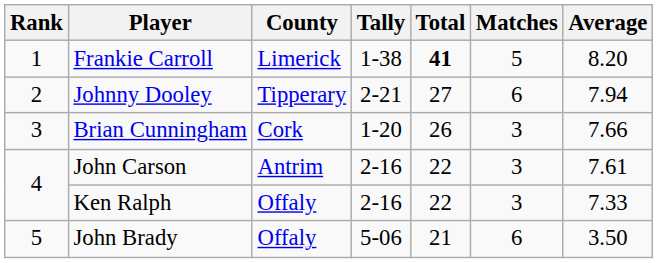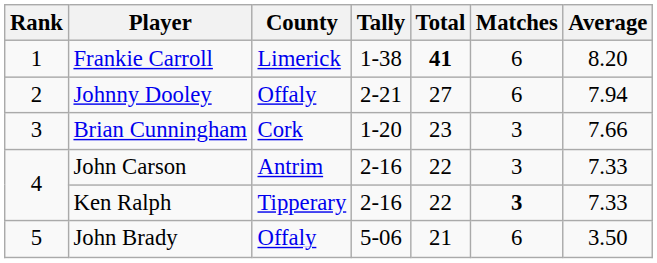 <table class="wikitable">
 <tr>
 <th>Rank</th>
 <th>Player</th>
 <th>County</th>
 <th>Tally</th>
 <th>Total</th>
 <th>Matches</th>
 <th>Average</th>
 </tr>
 <tr>
 <td rowspan=1 align=center>1</td>
 <td><a href='#'>Frankie Carroll</a></td>
 <td><a href='#'>Limerick</a></td>
 <td align=center>1-38</td>
 <td align=center><strong>41</strong></td>
-<td align=center>5</td>
+<td align=center>6</td>
 <td align=center>8.20</td>
 </tr>
 <tr>
 <td rowspan=1 align=center>2</td>
 <td><a href='#'>Johnny Dooley</a></td>
-<td><a href='#'>Tipperary</a></td>
+<td><a href='#'>Offaly</a></td>
 <td align=center>2-21</td>
 <td align=center>27</td>
 <td align=center>6</td>
 <td align=center>7.94</td>
 </tr>
 <tr>
 <td rowspan=1 align=center>3</td>
 <td><a href='#'>Brian Cunningham</a></td>
 <td><a href='#'>Cork</a></td>
 <td align=center>1-20</td>
-<td align=center>26</td>
+<td align=center>23</td>
 <td align=center>3</td>
 <td align=center>7.66</td>
 </tr>
 <tr>
 <td rowspan=2 align=center>4</td>
 <td>John Carson</td>
 <td><a href='#'>Antrim</a></td>
 <td align=center>2-16</td>
 <td align=center>22</td>
 <td align=center>3</td>
-<td align=center>7.61</td>
+<td align=center>7.33</td>
 </tr>
 <tr>
 <td>Ken Ralph</td>
-<td><a href='#'>Offaly</a></td>
+<td><a href='#'>Tipperary</a></td>
 <td align=center>2-16</td>
 <td align=center>22</td>
-<td align=center>3</td>
+<td align=center><strong>3</strong></td>
 <td align=center>7.33</td>
 </tr>
 <tr>
 <td rowspan=1 align=center>5</td>
 <td>John Brady</td>
 <td><a href='#'>Offaly</a></td>
 <td align=center>5-06</td>
 <td align=center>21</td>
 <td align=center>6</td>
 <td align=center>3.50</td>
 </tr>
 </table>
